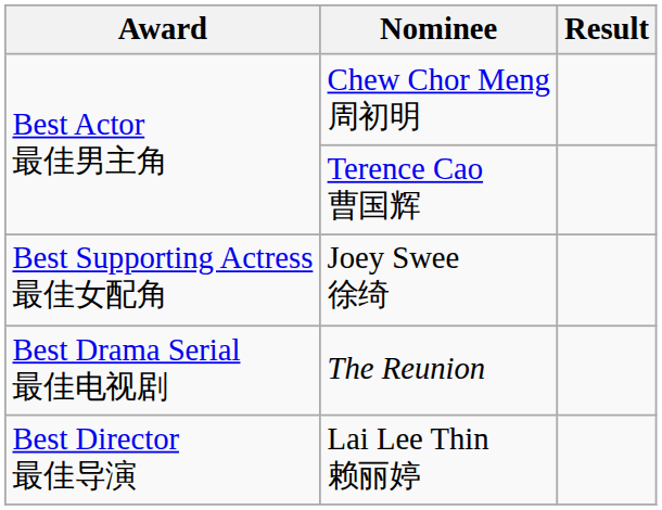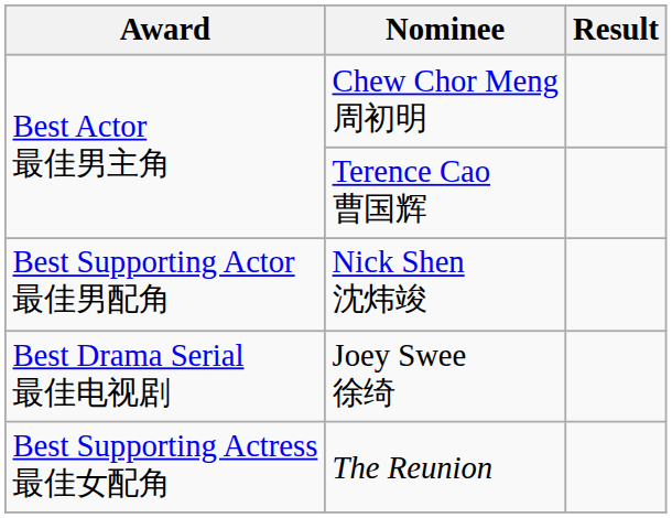 <table class="wikitable">
 <tr>
 <th>Award</th>
 <th>Nominee</th>
 <th>Result</th>
 </tr>
 <tr>
 <td rowspan="2"><a href='#'>Best Actor</a> <br> 最佳男主角</td>
 <td><a href='#'>Chew Chor Meng</a> <br> 周初明</td>
 <td></td>
 </tr>
 <tr>
 <td><a href='#'>Terence Cao</a> <br> 曹国辉</td>
 <td></td>
 </tr>
 <tr>
-<td><a href='#'>Best Supporting Actress</a> <br> 最佳女配角</td>
+<td><a href='#'>Best Supporting Actor</a> <br> 最佳男配角</td>
+<td><a href='#'>Nick Shen</a> <br> 沈炜竣</td>
+<td></td>
+</tr>
+<tr>
+<td><a href='#'>Best Drama Serial</a> <br> 最佳电视剧</td>
 <td>Joey Swee <br> 徐绮</td>
 <td></td>
 </tr>
 <tr>
-<td><a href='#'>Best Drama Serial</a> <br> 最佳电视剧</td>
+<td><a href='#'>Best Supporting Actress</a> <br> 最佳女配角</td>
 <td><em>The Reunion</em></td>
 <td></td>
 </tr>
-<tr>
-<td><a href='#'>Best Director</a> <br> 最佳导演</td>
-<td>Lai Lee Thin <br> 赖丽婷</td>
-<td></td>
-</tr>
 </table>
